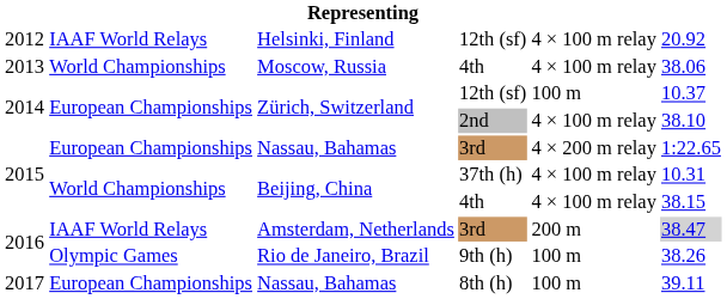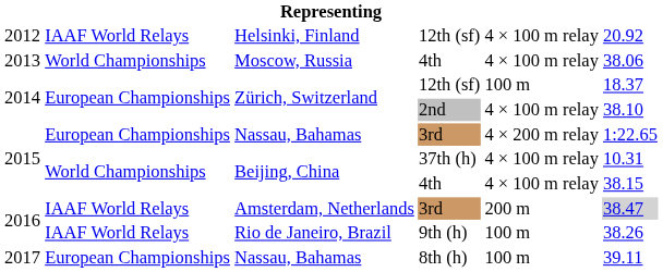 <table>
 <tr>
 <th colspan="6">Representing </th>
 </tr>
 <tr>
 <td>2012</td>
 <td><a href='#'>IAAF World Relays</a></td>
 <td><a href='#'>Helsinki, Finland</a></td>
 <td>12th (sf)</td>
 <td>4 × 100 m relay</td>
 <td><a href='#'>20.92</a></td>
 </tr>
 <tr>
 <td>2013</td>
 <td><a href='#'>World Championships</a></td>
 <td><a href='#'>Moscow, Russia</a></td>
 <td>4th</td>
 <td>4 × 100 m relay</td>
 <td><a href='#'>38.06</a></td>
 </tr>
 <tr>
 <td rowspan=2>2014</td>
 <td rowspan=2><a href='#'>European Championships</a></td>
 <td rowspan=2><a href='#'>Zürich, Switzerland</a></td>
 <td>12th (sf)</td>
 <td>100 m</td>
-<td><a href='#'>10.37</a></td>
+<td><a href='#'>18.37</a></td>
 </tr>
 <tr>
 <td bgcolor=silver>2nd</td>
 <td>4 × 100 m relay</td>
 <td><a href='#'>38.10</a></td>
 </tr>
 <tr>
 <td rowspan=3>2015</td>
 <td><a href='#'>European Championships</a></td>
 <td><a href='#'>Nassau, Bahamas</a></td>
 <td bgcolor=cc9966>3rd</td>
 <td>4 × 200 m relay</td>
 <td><a href='#'>1:22.65</a></td>
 </tr>
 <tr>
 <td rowspan=2><a href='#'>World Championships</a></td>
 <td rowspan=2><a href='#'>Beijing, China</a></td>
 <td>37th (h)</td>
 <td>4 × 100 m relay</td>
 <td><a href='#'>10.31</a></td>
 </tr>
 <tr>
 <td>4th</td>
 <td>4 × 100 m relay</td>
 <td><a href='#'>38.15</a></td>
 </tr>
 <tr>
 <td rowspan=2>2016</td>
 <td><a href='#'>IAAF World Relays</a></td>
 <td><a href='#'>Amsterdam, Netherlands</a></td>
 <td bgcolor=cc9966>3rd</td>
 <td>200 m</td>
 <td style="background: lightgrey;"><a href='#'>38.47</a></td>
 </tr>
 <tr>
-<td><a href='#'>Olympic Games</a></td>
+<td><a href='#'>IAAF World Relays</a></td>
 <td><a href='#'>Rio de Janeiro, Brazil</a></td>
 <td>9th (h)</td>
 <td>100 m</td>
 <td><a href='#'>38.26</a></td>
 </tr>
 <tr>
 <td>2017</td>
 <td><a href='#'>European Championships</a></td>
 <td><a href='#'>Nassau, Bahamas</a></td>
 <td>8th (h)</td>
 <td>100 m</td>
 <td><a href='#'>39.11</a></td>
 </tr>
 </table>
